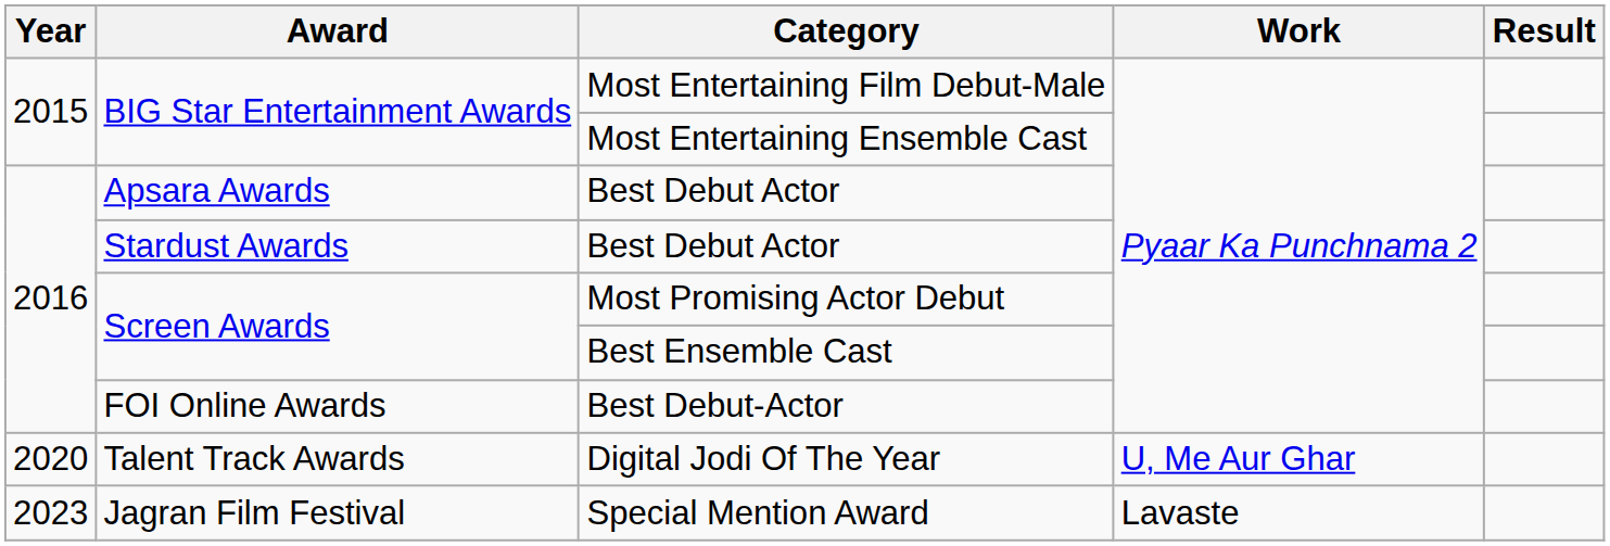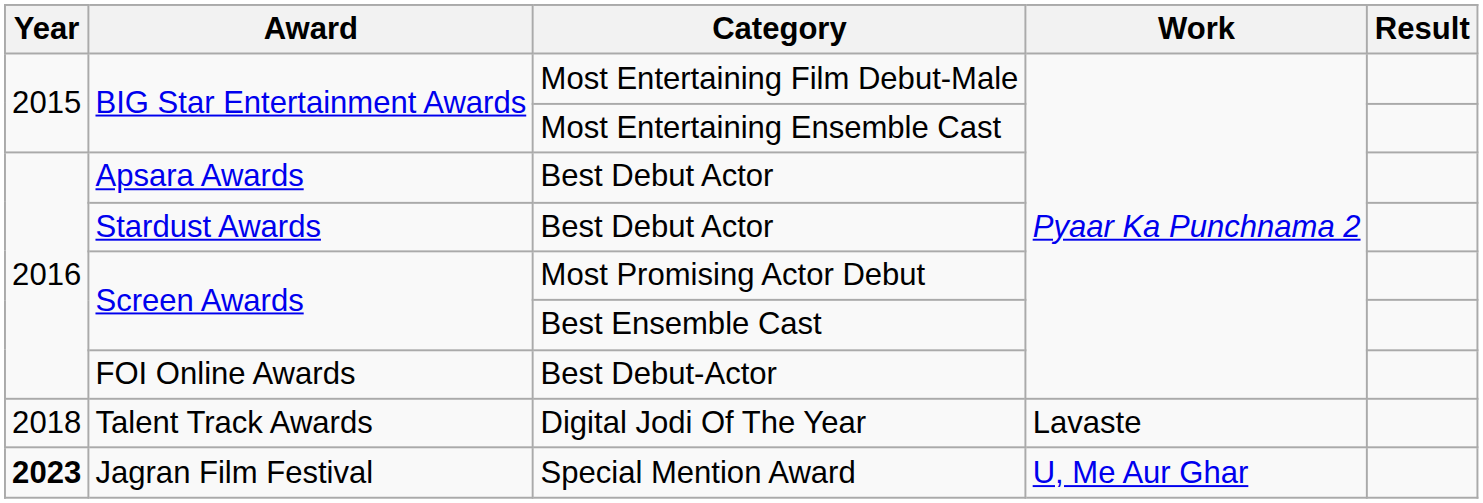 <table class="wikitable sortable mw-collapsible">
 <tr>
 <th>Year</th>
 <th>Award</th>
 <th>Category</th>
 <th>Work</th>
 <th>Result</th>
 </tr>
 <tr>
 <td rowspan="2">2015</td>
 <td rowspan="2"><a href='#'>BIG Star Entertainment Awards</a></td>
 <td>Most Entertaining Film Debut-Male</td>
 <td rowspan="7"><em><a href='#'>Pyaar Ka Punchnama 2</a></em></td>
 <td></td>
 </tr>
 <tr>
 <td>Most Entertaining Ensemble Cast</td>
 <td></td>
 </tr>
 <tr>
 <td rowspan="5">2016</td>
 <td><a href='#'>Apsara Awards</a></td>
 <td>Best Debut Actor</td>
 <td></td>
 </tr>
 <tr>
 <td><a href='#'>Stardust Awards</a></td>
 <td>Best Debut Actor</td>
 <td></td>
 </tr>
 <tr>
 <td rowspan="2"><a href='#'>Screen Awards</a></td>
 <td>Most Promising Actor Debut</td>
 <td></td>
 </tr>
 <tr>
 <td>Best Ensemble Cast</td>
 <td></td>
 </tr>
 <tr>
 <td>FOI Online Awards</td>
 <td>Best Debut-Actor</td>
 <td></td>
 </tr>
 <tr>
-<td>2020</td>
+<td>2018</td>
 <td>Talent Track Awards</td>
 <td>Digital Jodi Of The Year</td>
+<td>Lavaste</td>
+<td></td>
+</tr>
+<tr>
+<td><strong>2023</strong></td>
+<td>Jagran Film Festival</td>
+<td>Special Mention Award</td>
 <td><a href='#'>U, Me Aur Ghar</a></td>
 <td></td>
 </tr>
-<tr>
-<td>2023</td>
-<td>Jagran Film Festival</td>
-<td>Special Mention Award</td>
-<td>Lavaste</td>
-<td></td>
-</tr>
 </table>
